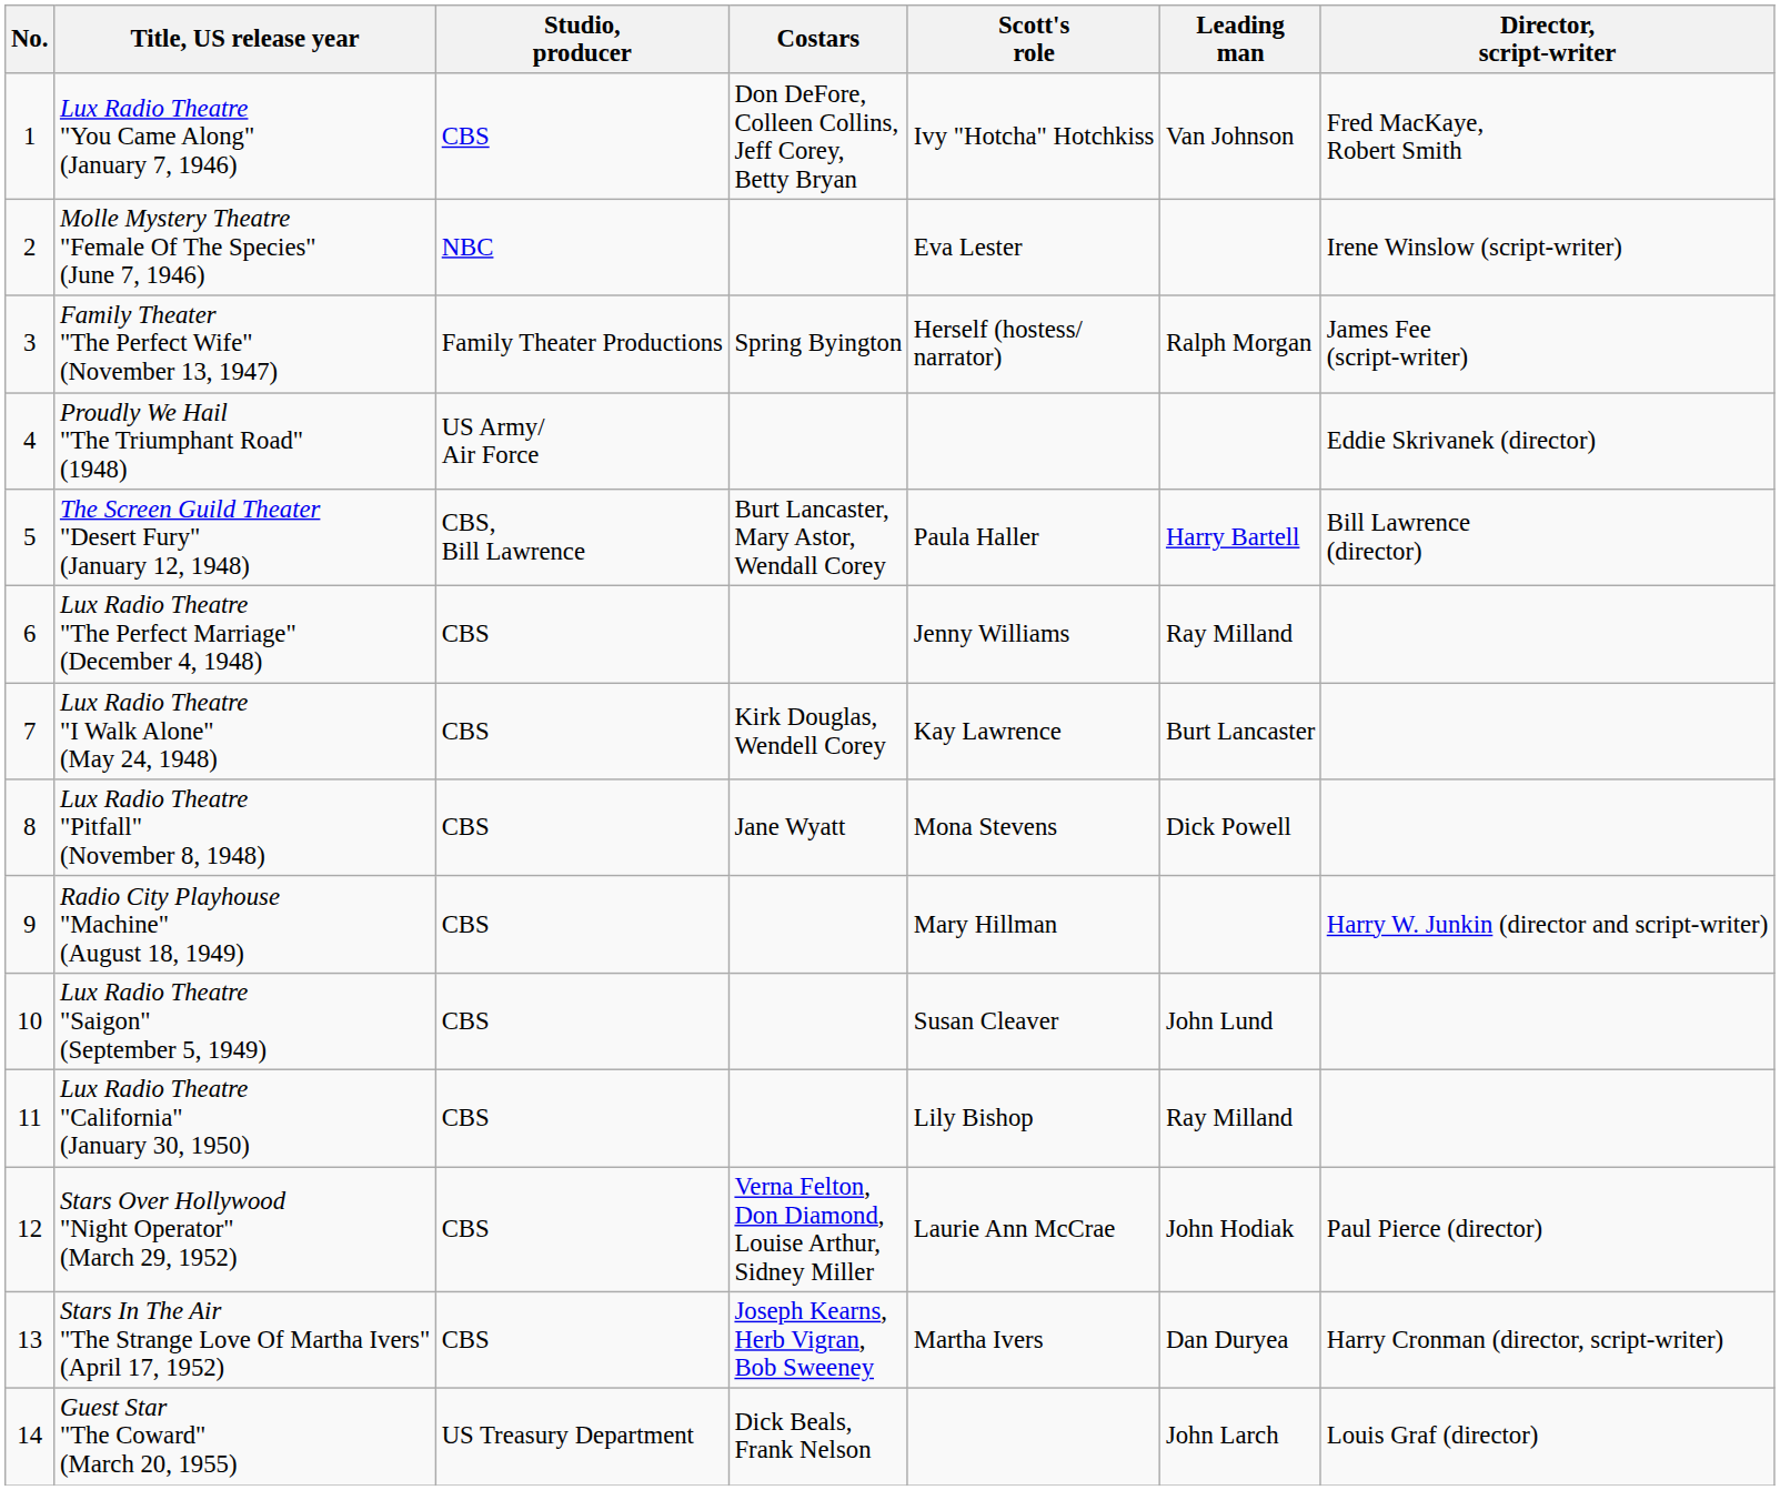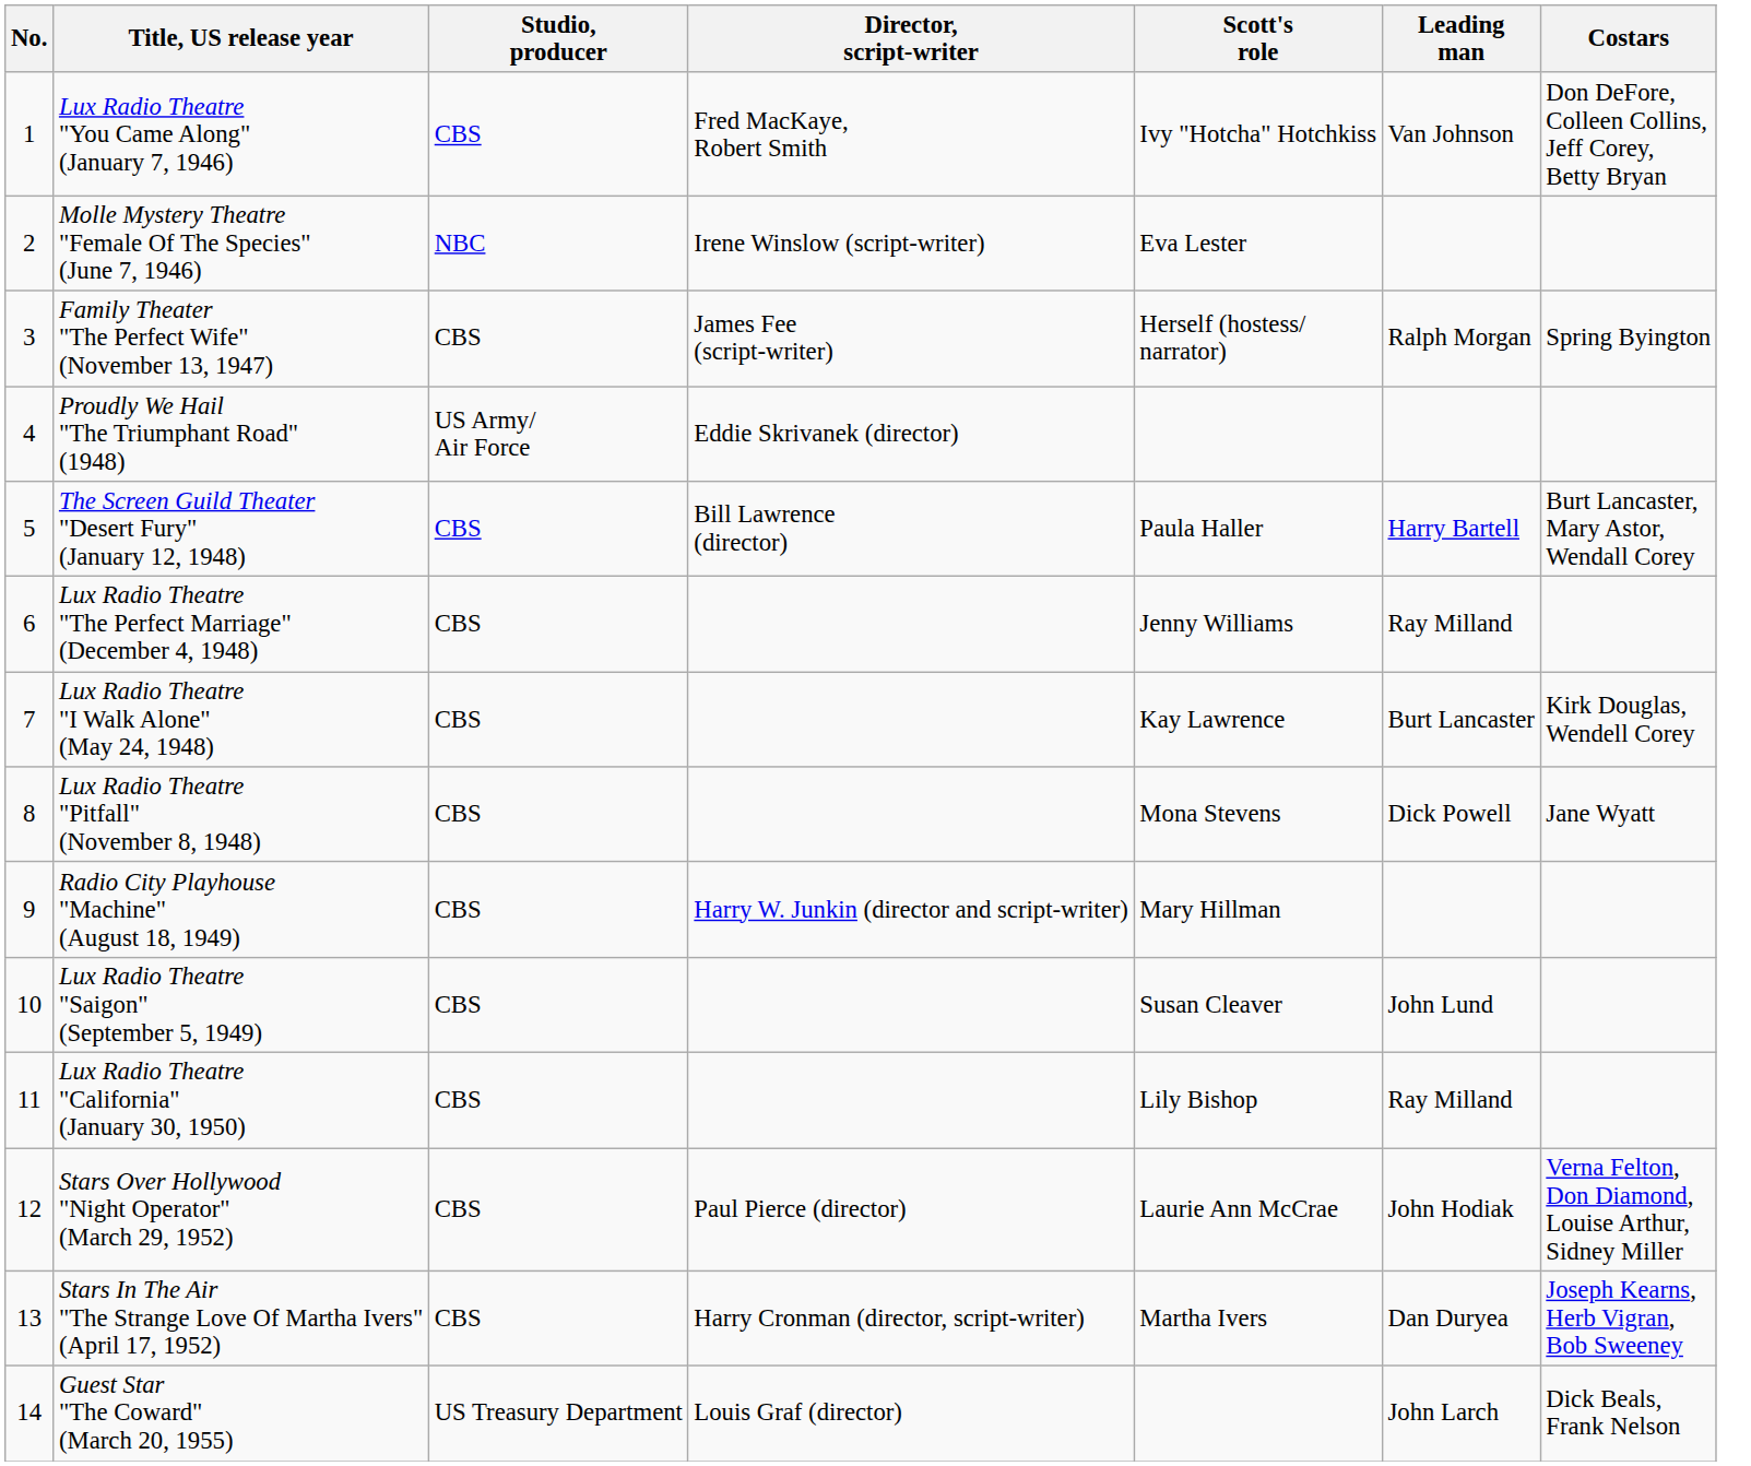 <table class=wikitable>
 <tr>
 <th>No.</th>
 <th>Title, US release year</th>
 <th>Studio,<br>producer</th>
-<th>Costars</th>
+<th>Director,<br>script-writer</th>
 <th>Scott's<br>role</th>
 <th>Leading<br>man</th>
-<th>Director,<br>script-writer</th>
+<th>Costars</th>
 </tr>
 <tr>
 <td align=center>1</td>
 <td><em><a href='#'>Lux Radio Theatre</a></em><br>"You Came Along"<br>(January 7, 1946)</td>
 <td><a href='#'>CBS</a></td>
-<td>Don DeFore,<br>Colleen Collins,<br>Jeff Corey,<br>Betty Bryan</td>
+<td>Fred MacKaye,<br>Robert Smith</td>
 <td>Ivy "Hotcha" Hotchkiss</td>
 <td>Van Johnson</td>
-<td>Fred MacKaye,<br>Robert Smith</td>
+<td>Don DeFore,<br>Colleen Collins,<br>Jeff Corey,<br>Betty Bryan</td>
 </tr>
 <tr>
 <td align=center>2</td>
 <td><em>Molle Mystery Theatre</em><br>"Female Of The Species"<br>(June 7, 1946)</td>
 <td><a href='#'>NBC</a></td>
-<td></td>
+<td>Irene Winslow (script-writer)</td>
 <td>Eva Lester</td>
 <td></td>
-<td>Irene Winslow (script-writer)</td>
+<td></td>
 </tr>
 <tr>
 <td align=center>3</td>
 <td><em>Family Theater</em><br>"The Perfect Wife"<br>(November 13, 1947)</td>
-<td>Family Theater Productions</td>
-<td>Spring Byington</td>
+<td>CBS</td>
+<td>James Fee<br>(script-writer)</td>
 <td>Herself (hostess/<br>narrator)</td>
 <td>Ralph Morgan</td>
-<td>James Fee<br>(script-writer)</td>
+<td>Spring Byington</td>
 </tr>
 <tr>
 <td align=center>4</td>
 <td><em>Proudly We Hail</em><br>"The Triumphant Road"<br>(1948)</td>
 <td>US Army/<br>Air Force</td>
+<td>Eddie Skrivanek (director)</td>
 <td></td>
 <td></td>
 <td></td>
-<td>Eddie Skrivanek (director)</td>
 </tr>
 <tr>
 <td align=center>5</td>
 <td><em><a href='#'>The Screen Guild Theater</a></em><br>"Desert Fury"<br>(January 12, 1948)</td>
-<td>CBS,<br>Bill Lawrence</td>
-<td>Burt Lancaster,<br>Mary Astor,<br>Wendall Corey</td>
+<td><a href='#'>CBS</a></td>
+<td>Bill Lawrence<br>(director)</td>
 <td>Paula Haller</td>
 <td><a href='#'>Harry Bartell</a></td>
-<td>Bill Lawrence<br>(director)</td>
+<td>Burt Lancaster,<br>Mary Astor,<br>Wendall Corey</td>
 </tr>
 <tr>
 <td align=center>6</td>
 <td><em>Lux Radio Theatre</em><br>"The Perfect Marriage"<br>(December 4, 1948)</td>
 <td>CBS</td>
 <td></td>
 <td>Jenny Williams</td>
 <td>Ray Milland</td>
 <td></td>
 </tr>
 <tr>
 <td align=center>7</td>
 <td><em>Lux Radio Theatre</em><br>"I Walk Alone"<br>(May 24, 1948)</td>
 <td>CBS</td>
-<td>Kirk Douglas,<br>Wendell Corey</td>
+<td></td>
 <td>Kay Lawrence</td>
 <td>Burt Lancaster</td>
-<td></td>
+<td>Kirk Douglas,<br>Wendell Corey</td>
 </tr>
 <tr>
 <td align=center>8</td>
 <td><em>Lux Radio Theatre</em><br>"Pitfall"<br>(November 8, 1948)</td>
 <td>CBS</td>
-<td>Jane Wyatt</td>
+<td></td>
 <td>Mona Stevens</td>
 <td>Dick Powell</td>
-<td></td>
+<td>Jane Wyatt</td>
 </tr>
 <tr>
 <td align=center>9</td>
 <td><em>Radio City Playhouse</em><br>"Machine"<br>(August 18, 1949)</td>
 <td>CBS</td>
-<td></td>
+<td><a href='#'>Harry W. Junkin</a> (director and script-writer)</td>
 <td>Mary Hillman</td>
 <td></td>
-<td><a href='#'>Harry W. Junkin</a> (director and script-writer)</td>
+<td></td>
 </tr>
 <tr>
 <td align=center>10</td>
 <td><em>Lux Radio Theatre</em><br>"Saigon"<br>(September 5, 1949)</td>
 <td>CBS</td>
 <td></td>
 <td>Susan Cleaver</td>
 <td>John Lund</td>
 <td></td>
 </tr>
 <tr>
 <td align=center>11</td>
 <td><em>Lux Radio Theatre</em><br>"California"<br>(January 30, 1950)</td>
 <td>CBS</td>
 <td></td>
 <td>Lily Bishop</td>
 <td>Ray Milland</td>
 <td></td>
 </tr>
 <tr>
 <td align=center>12</td>
 <td><em>Stars Over Hollywood</em><br>"Night Operator"<br>(March 29, 1952)</td>
 <td>CBS</td>
-<td><a href='#'>Verna Felton</a>,<br><a href='#'>Don Diamond</a>,<br>Louise Arthur,<br>Sidney Miller</td>
+<td>Paul Pierce (director)</td>
 <td>Laurie Ann McCrae</td>
 <td>John Hodiak</td>
-<td>Paul Pierce (director)</td>
+<td><a href='#'>Verna Felton</a>,<br><a href='#'>Don Diamond</a>,<br>Louise Arthur,<br>Sidney Miller</td>
 </tr>
 <tr>
 <td align=center>13</td>
 <td><em>Stars In The Air</em><br>"The Strange Love Of Martha Ivers"<br>(April 17, 1952)</td>
 <td>CBS</td>
-<td><a href='#'>Joseph Kearns</a>,<br><a href='#'>Herb Vigran</a>,<br><a href='#'>Bob Sweeney</a></td>
+<td>Harry Cronman (director, script-writer)</td>
 <td>Martha Ivers</td>
 <td>Dan Duryea</td>
-<td>Harry Cronman (director, script-writer)</td>
+<td><a href='#'>Joseph Kearns</a>,<br><a href='#'>Herb Vigran</a>,<br><a href='#'>Bob Sweeney</a></td>
 </tr>
 <tr>
 <td align=center>14</td>
 <td><em>Guest Star</em><br>"The Coward"<br>(March 20, 1955)</td>
 <td>US Treasury Department</td>
-<td>Dick Beals,<br>Frank Nelson</td>
+<td>Louis Graf (director)</td>
 <td></td>
 <td>John Larch</td>
-<td>Louis Graf (director)</td>
+<td>Dick Beals,<br>Frank Nelson</td>
 </tr>
 </table>
